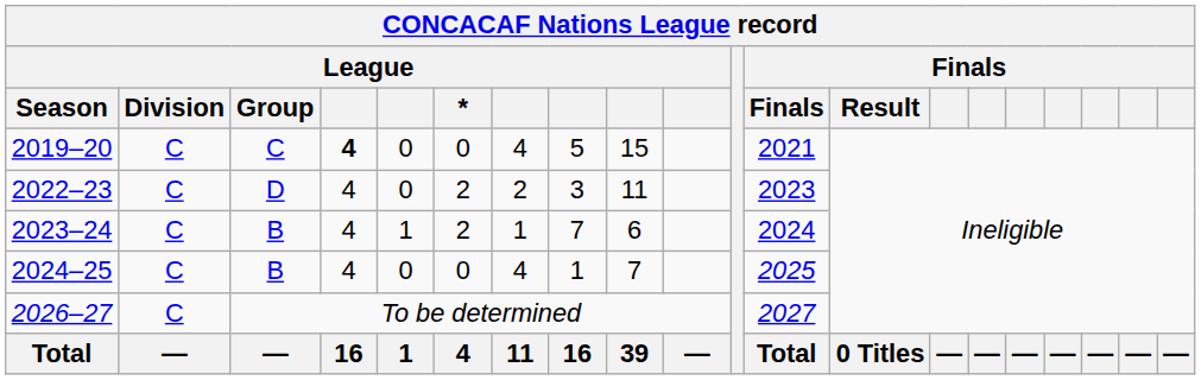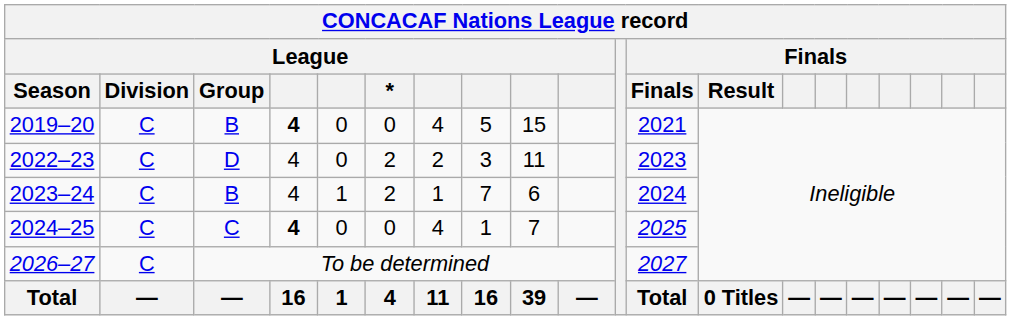 <table class="wikitable" style="text-align: center;">
 <tr>
 <th colspan="20"><a href='#'>CONCACAF Nations League</a> record</th>
 </tr>
 <tr>
 <th colspan="10">League</th>
 <th rowspan="8"></th>
 <th colspan="9">Finals</th>
 </tr>
 <tr>
 <th>Season</th>
 <th>Division</th>
 <th>Group</th>
 <th width="28"></th>
 <th width="28"></th>
 <th width="28">*</th>
 <th width="28"></th>
 <th width="28"></th>
 <th width="28"></th>
 <th width="35"></th>
 <th><strong>Finals</strong></th>
 <th><strong>Result</strong></th>
 <th></th>
 <th></th>
 <th></th>
 <th></th>
 <th></th>
 <th></th>
 <th></th>
 </tr>
 <tr>
 <td><a href='#'>2019–20</a></td>
 <td><a href='#'>C</a></td>
-<td><a href='#'>C</a></td>
+<td><a href='#'>B</a></td>
 <td><strong>4</strong></td>
 <td>0</td>
 <td>0</td>
 <td>4</td>
 <td>5</td>
 <td>15</td>
 <td></td>
 <td> <a href='#'>2021</a></td>
 <td colspan="8" rowspan="5"><em>Ineligible</em></td>
 </tr>
 <tr>
 <td><a href='#'>2022–23</a></td>
 <td><a href='#'>C</a></td>
 <td><a href='#'>D</a></td>
 <td>4</td>
 <td>0</td>
 <td>2</td>
 <td>2</td>
 <td>3</td>
 <td>11</td>
 <td></td>
 <td> <a href='#'>2023</a></td>
 </tr>
 <tr>
 <td><a href='#'>2023–24</a></td>
 <td><a href='#'>C</a></td>
 <td><a href='#'>B</a></td>
 <td>4</td>
 <td>1</td>
 <td>2</td>
 <td>1</td>
 <td>7</td>
 <td>6</td>
 <td></td>
 <td> <a href='#'>2024</a></td>
 </tr>
 <tr>
 <td><a href='#'>2024–25</a></td>
 <td><a href='#'>C</a></td>
-<td><a href='#'>B</a></td>
-<td>4</td>
+<td><a href='#'>C</a></td>
+<td><strong>4</strong></td>
 <td>0</td>
 <td>0</td>
 <td>4</td>
 <td>1</td>
 <td>7</td>
 <td></td>
 <td> <a href='#'><em>2025</em></a></td>
 </tr>
 <tr>
 <td><em><a href='#'>2026–27</a></em></td>
 <td><a href='#'>C</a></td>
 <td colspan="8"><em>To be determined</em></td>
 <td> <em><a href='#'>2027</a></em></td>
 </tr>
 <tr>
 <th>Total</th>
 <th><strong>—</strong></th>
 <th><strong>—</strong></th>
 <th>16</th>
 <th>1</th>
 <th>4</th>
 <th>11</th>
 <th>16</th>
 <th>39</th>
 <th><strong>—</strong></th>
 <th><strong>Total</strong></th>
 <th><strong>0 Titles</strong></th>
 <th><strong>—</strong></th>
 <th><strong>—</strong></th>
 <th><strong>—</strong></th>
 <th><strong>—</strong></th>
 <th><strong>—</strong></th>
 <th><strong>—</strong></th>
 <th><strong>—</strong></th>
 </tr>
 </table>
